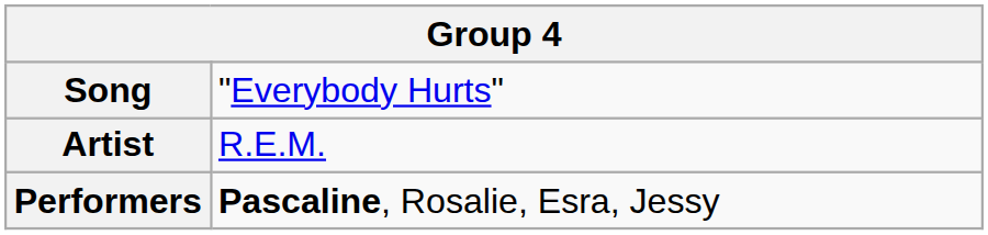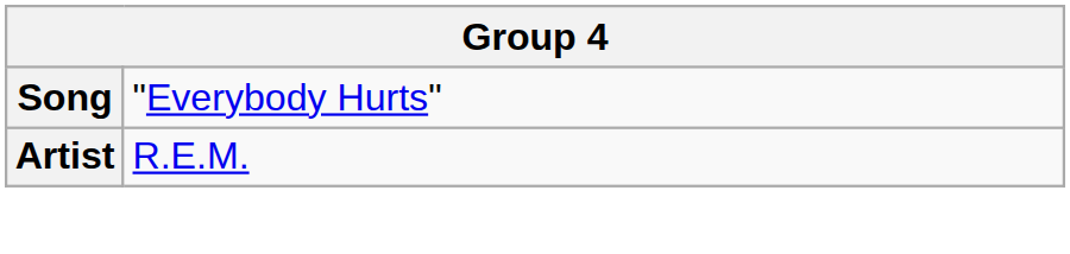 <table class="wikitable" style="font-size: 90%" width=400px>
 <tr>
 <th colspan=2>Group 4</th>
 </tr>
 <tr>
 <th width=10%>Song</th>
 <td>"<a href='#'>Everybody Hurts</a>"</td>
 </tr>
 <tr>
 <th width=10%>Artist</th>
 <td><a href='#'>R.E.M.</a></td>
 </tr>
-<tr>
-<th width=10%>Performers</th>
-<td><strong>Pascaline</strong>, Rosalie, Esra, Jessy</td>
-</tr>
 </table>
